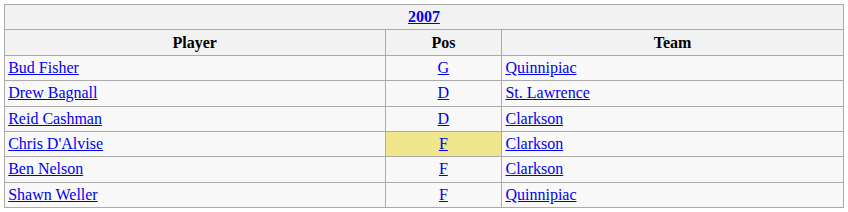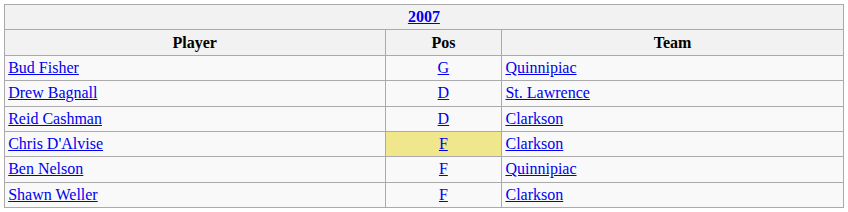 <table class="wikitable" width=95%>
 <tr>
 <th colspan=3><a href='#'>2007</a></th>
 </tr>
 <tr>
 <th>Player</th>
 <th>Pos</th>
 <th>Team</th>
 </tr>
 <tr>
 <td><a href='#'>Bud Fisher</a></td>
 <td align=center><a href='#'>G</a></td>
 <td><a href='#'>Quinnipiac</a></td>
 </tr>
 <tr>
 <td><a href='#'>Drew Bagnall</a></td>
 <td align=center><a href='#'>D</a></td>
 <td><a href='#'>St. Lawrence</a></td>
 </tr>
 <tr>
 <td><a href='#'>Reid Cashman</a></td>
 <td align=center><a href='#'>D</a></td>
 <td><a href='#'>Clarkson</a></td>
 </tr>
 <tr>
 <td><a href='#'>Chris D'Alvise</a></td>
 <td align=center style="background: khaki;"><a href='#'>F</a></td>
 <td><a href='#'>Clarkson</a></td>
 </tr>
 <tr>
 <td><a href='#'>Ben Nelson</a></td>
 <td align=center><a href='#'>F</a></td>
-<td><a href='#'>Clarkson</a></td>
+<td><a href='#'>Quinnipiac</a></td>
 </tr>
 <tr>
 <td><a href='#'>Shawn Weller</a></td>
 <td align=center><a href='#'>F</a></td>
-<td><a href='#'>Quinnipiac</a></td>
+<td><a href='#'>Clarkson</a></td>
 </tr>
 </table>
